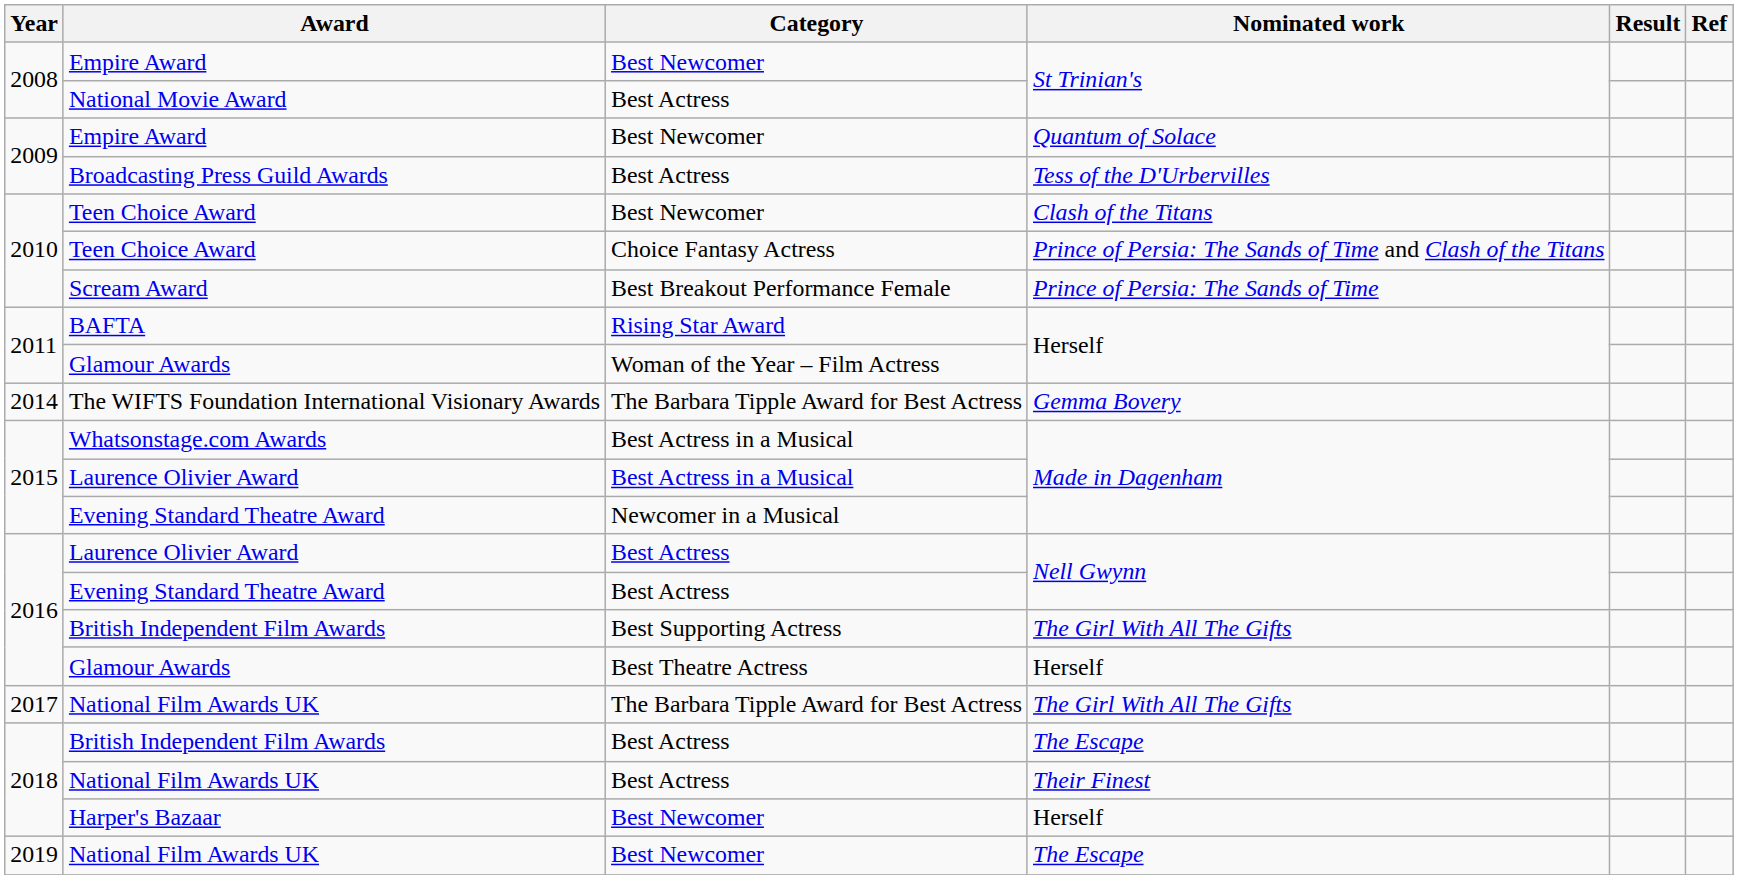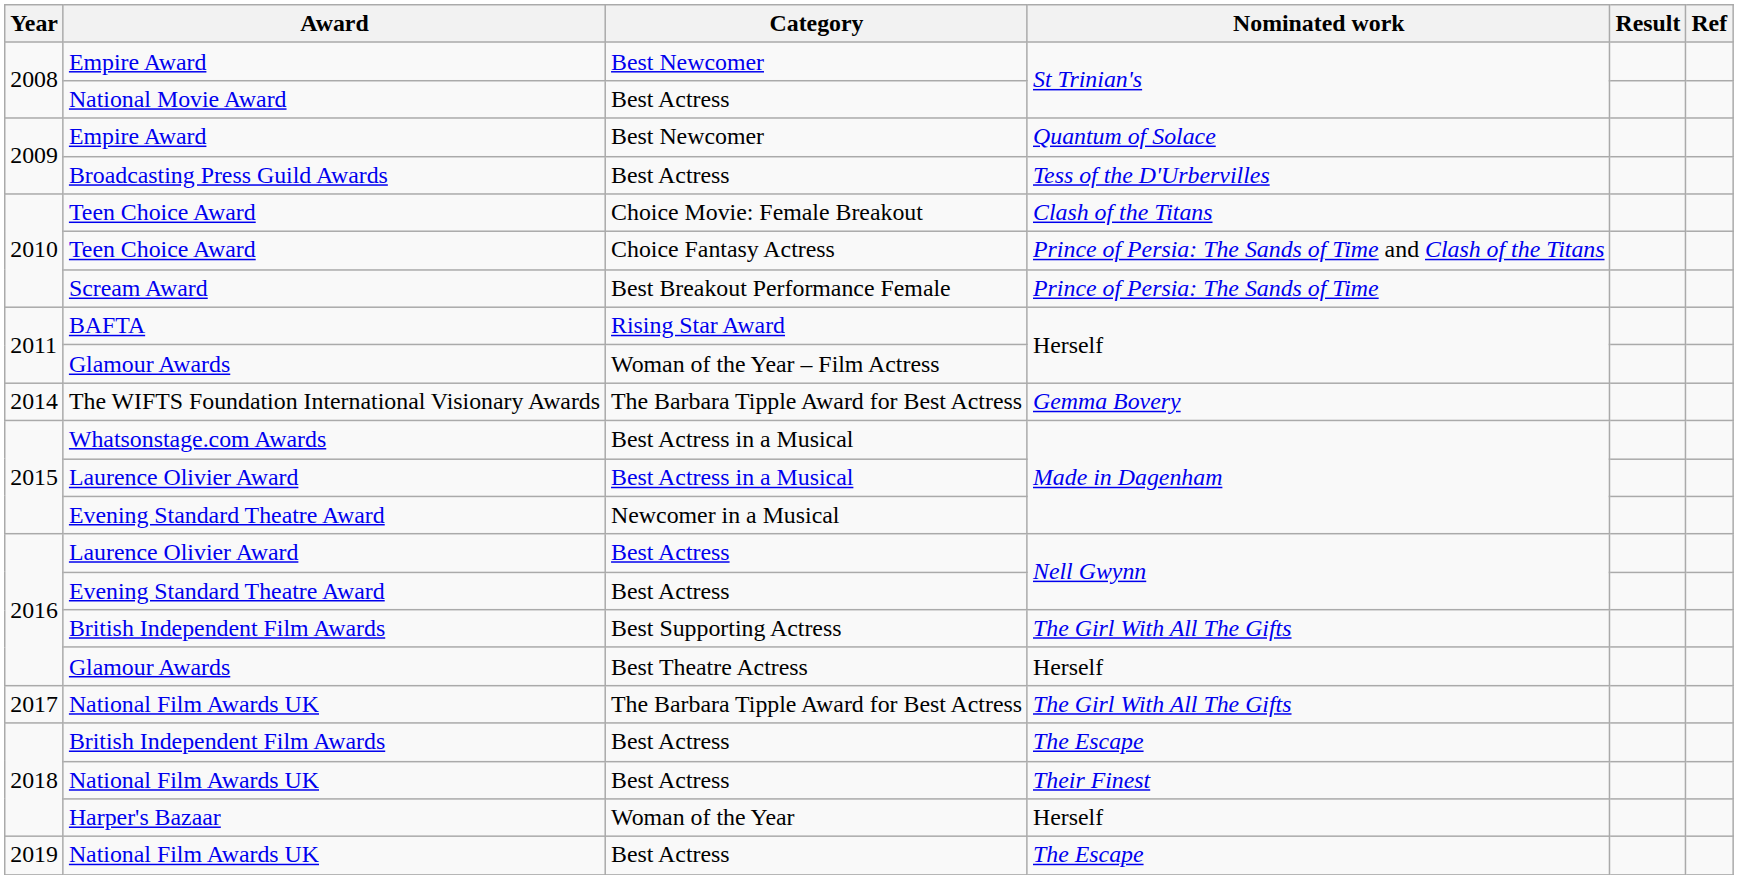 <table class="wikitable sortable">
 <tr>
 <th>Year</th>
 <th>Award</th>
 <th>Category</th>
 <th>Nominated work</th>
 <th>Result</th>
 <th class="unsortable">Ref</th>
 </tr>
 <tr>
 <td rowspan="2">2008</td>
 <td><a href='#'>Empire Award</a></td>
 <td><a href='#'>Best Newcomer</a></td>
 <td rowspan="2"><em><a href='#'>St Trinian's</a></em></td>
 <td></td>
 <td style="text-align:center;"></td>
 </tr>
 <tr>
 <td><a href='#'>National Movie Award</a></td>
 <td>Best Actress</td>
 <td></td>
 <td style="text-align:center;"></td>
 </tr>
 <tr>
 <td rowspan="2">2009</td>
 <td><a href='#'>Empire Award</a></td>
 <td>Best Newcomer</td>
 <td><em><a href='#'>Quantum of Solace</a></em></td>
 <td></td>
 <td style="text-align:center;"></td>
 </tr>
 <tr>
 <td><a href='#'>Broadcasting Press Guild Awards</a></td>
 <td>Best Actress</td>
 <td><em><a href='#'>Tess of the D'Urbervilles</a></em></td>
 <td></td>
 <td style = "text-align: center;"></td>
 </tr>
 <tr>
 <td rowspan="3">2010</td>
 <td><a href='#'>Teen Choice Award</a></td>
-<td>Best Newcomer</td>
+<td>Choice Movie: Female Breakout</td>
 <td><em><a href='#'>Clash of the Titans</a></em></td>
 <td></td>
 <td style="text-align:center;"></td>
 </tr>
 <tr>
 <td><a href='#'>Teen Choice Award</a></td>
 <td>Choice Fantasy Actress</td>
 <td><em><a href='#'>Prince of Persia: The Sands of Time</a></em> and <em><a href='#'>Clash of the Titans</a></em></td>
 <td></td>
 <td style="text-align:center;"></td>
 </tr>
 <tr>
 <td><a href='#'>Scream Award</a></td>
 <td>Best Breakout Performance Female</td>
 <td><em><a href='#'>Prince of Persia: The Sands of Time</a></em></td>
 <td></td>
 <td style="text-align:center;"></td>
 </tr>
 <tr>
 <td rowspan="2">2011</td>
 <td><a href='#'>BAFTA</a></td>
 <td><a href='#'>Rising Star Award</a></td>
 <td rowspan="2">Herself</td>
 <td></td>
 <td style="text-align:center;"></td>
 </tr>
 <tr>
 <td><a href='#'>Glamour Awards</a></td>
 <td>Woman of the Year – Film Actress</td>
 <td></td>
 <td style="text-align:center;"></td>
 </tr>
 <tr>
 <td>2014</td>
 <td>The WIFTS Foundation International Visionary Awards</td>
 <td>The Barbara Tipple Award for Best Actress</td>
 <td><em><a href='#'>Gemma Bovery</a></em></td>
 <td></td>
 <td style="text-align: center;"></td>
 </tr>
 <tr>
 <td rowspan="3">2015</td>
 <td><a href='#'>Whatsonstage.com Awards</a></td>
 <td>Best Actress in a Musical</td>
 <td rowspan="3"><em><a href='#'>Made in Dagenham</a></em></td>
 <td></td>
 <td style="text-align:center;"></td>
 </tr>
 <tr>
 <td><a href='#'>Laurence Olivier Award</a></td>
 <td><a href='#'>Best Actress in a Musical</a></td>
 <td></td>
 <td style="text-align:center;"></td>
 </tr>
 <tr>
 <td><a href='#'>Evening Standard Theatre Award</a></td>
 <td>Newcomer in a Musical</td>
 <td></td>
 <td style="text-align:center;"></td>
 </tr>
 <tr>
 <td rowspan="4">2016</td>
 <td><a href='#'>Laurence Olivier Award</a></td>
 <td><a href='#'>Best Actress</a></td>
 <td rowspan="2"><em><a href='#'>Nell Gwynn</a></em></td>
 <td></td>
 <td style="text-align:center;"></td>
 </tr>
 <tr>
 <td><a href='#'>Evening Standard Theatre Award</a></td>
 <td>Best Actress</td>
 <td></td>
 <td style="text-align:center;"></td>
 </tr>
 <tr>
 <td><a href='#'>British Independent Film Awards</a></td>
 <td>Best Supporting Actress</td>
 <td><a href='#'><em>The Girl With All The Gifts</em></a></td>
 <td></td>
 <td style="text-align: center;"></td>
 </tr>
 <tr>
 <td><a href='#'>Glamour Awards</a></td>
 <td>Best Theatre Actress</td>
 <td>Herself</td>
 <td></td>
 <td style="text-align: center;"></td>
 </tr>
 <tr>
 <td>2017</td>
 <td><a href='#'>National Film Awards UK</a></td>
 <td>The Barbara Tipple Award for Best Actress</td>
 <td><a href='#'><em>The Girl With All The Gifts</em></a></td>
 <td></td>
 <td style="text-align: center;"></td>
 </tr>
 <tr>
 <td rowspan="3">2018</td>
 <td><a href='#'>British Independent Film Awards</a></td>
 <td>Best Actress</td>
 <td><em><a href='#'>The Escape</a></em></td>
 <td></td>
 <td style="text-align: center;"></td>
 </tr>
 <tr>
 <td><a href='#'>National Film Awards UK</a></td>
 <td>Best Actress</td>
 <td><em><a href='#'>Their Finest</a></em></td>
 <td></td>
 <td style="text-align: center;"></td>
 </tr>
 <tr>
 <td><a href='#'>Harper's Bazaar</a></td>
-<td><a href='#'>Best Newcomer</a></td>
+<td>Woman of the Year</td>
 <td>Herself</td>
 <td></td>
 <td style="text-align: center;"></td>
 </tr>
 <tr>
 <td>2019</td>
 <td><a href='#'>National Film Awards UK</a></td>
-<td><a href='#'>Best Newcomer</a></td>
+<td>Best Actress</td>
 <td><em><a href='#'>The Escape</a></em></td>
 <td></td>
 <td style="text-align: center;"></td>
 </tr>
 </table>
